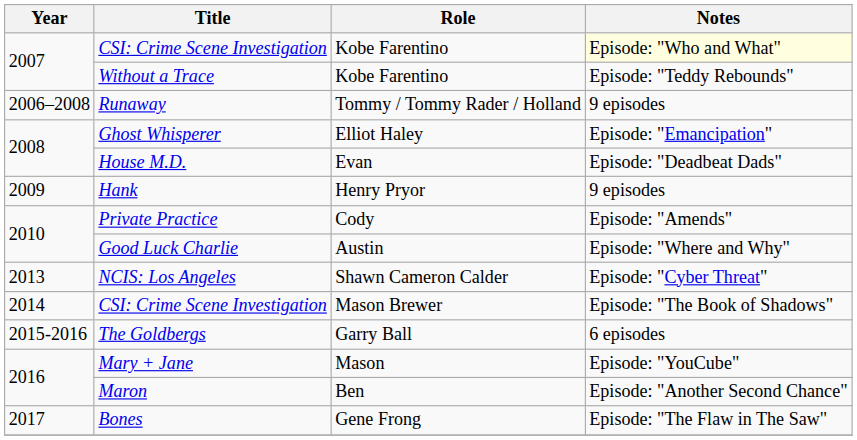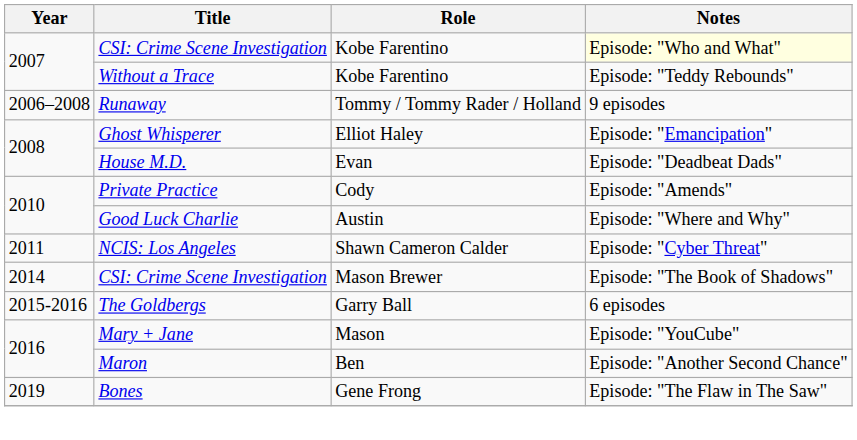 <table class="wikitable sortable">
 <tr>
 <th>Year</th>
 <th>Title</th>
 <th>Role</th>
 <th>Notes</th>
 </tr>
 <tr>
 <td rowspan="2">2007</td>
 <td><em><a href='#'>CSI: Crime Scene Investigation</a></em></td>
 <td>Kobe Farentino</td>
 <td style="background: lightyellow;">Episode: "Who and What"</td>
 </tr>
 <tr>
 <td><em><a href='#'>Without a Trace</a></em></td>
 <td>Kobe Farentino</td>
 <td>Episode: "Teddy Rebounds"</td>
 </tr>
 <tr>
 <td>2006–2008</td>
 <td><em><a href='#'>Runaway</a></em></td>
 <td>Tommy / Tommy Rader / Holland</td>
 <td>9 episodes</td>
 </tr>
 <tr>
 <td rowspan="2">2008</td>
 <td><em><a href='#'>Ghost Whisperer</a></em></td>
 <td>Elliot Haley</td>
 <td>Episode: "<a href='#'>Emancipation</a>"</td>
 </tr>
 <tr>
 <td><em><a href='#'>House M.D.</a></em></td>
 <td>Evan</td>
 <td>Episode: "Deadbeat Dads"</td>
 </tr>
 <tr>
-<td>2009</td>
-<td><em><a href='#'>Hank</a></em></td>
-<td>Henry Pryor</td>
-<td>9 episodes</td>
-</tr>
-<tr>
 <td rowspan="2">2010</td>
 <td><em><a href='#'>Private Practice</a></em></td>
 <td>Cody</td>
 <td>Episode: "Amends"</td>
 </tr>
 <tr>
 <td><em><a href='#'>Good Luck Charlie</a></em></td>
 <td>Austin</td>
 <td>Episode: "Where and Why"</td>
 </tr>
 <tr>
-<td>2013</td>
+<td>2011</td>
 <td><em><a href='#'>NCIS: Los Angeles</a></em></td>
 <td>Shawn Cameron Calder</td>
 <td>Episode: "<a href='#'>Cyber Threat</a>"</td>
 </tr>
 <tr>
 <td>2014</td>
 <td><em><a href='#'>CSI: Crime Scene Investigation</a></em></td>
 <td>Mason Brewer</td>
 <td>Episode: "The Book of Shadows"</td>
 </tr>
 <tr>
 <td>2015-2016</td>
 <td><em><a href='#'>The Goldbergs</a></em></td>
 <td>Garry Ball</td>
 <td>6 episodes</td>
 </tr>
 <tr>
 <td rowspan="2">2016</td>
 <td><em><a href='#'>Mary + Jane</a></em></td>
 <td>Mason</td>
 <td>Episode: "YouCube"</td>
 </tr>
 <tr>
 <td><em><a href='#'>Maron</a></em></td>
 <td>Ben</td>
 <td>Episode: "Another Second Chance"</td>
 </tr>
 <tr>
-<td>2017</td>
+<td>2019</td>
 <td><em><a href='#'>Bones</a></em></td>
 <td>Gene Frong</td>
 <td>Episode: "The Flaw in The Saw"</td>
 </tr>
 <tr>
 </tr>
 </table>
